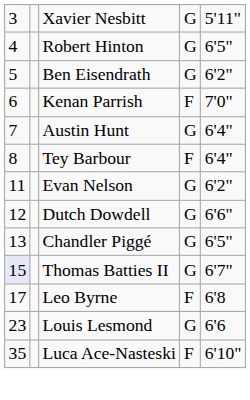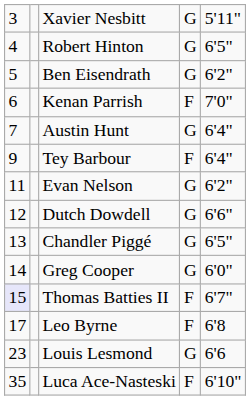 <table class="wikitable sortable" style="text-align: ">
 <tr>
 <td>3</td>
 <td></td>
 <td>Xavier Nesbitt</td>
 <td>G</td>
 <td>5'11"</td>
 </tr>
 <tr>
 <td>4</td>
 <td></td>
 <td>Robert Hinton</td>
 <td>G</td>
 <td>6'5"</td>
 </tr>
 <tr>
 <td>5</td>
 <td></td>
 <td>Ben Eisendrath</td>
 <td>G</td>
 <td>6'2"</td>
 </tr>
 <tr>
 <td>6</td>
 <td></td>
 <td>Kenan Parrish</td>
 <td>F</td>
 <td>7'0"</td>
 </tr>
 <tr>
 <td>7</td>
 <td></td>
 <td>Austin Hunt</td>
 <td>G</td>
 <td>6'4"</td>
 </tr>
 <tr>
-<td>8</td>
+<td>9</td>
 <td></td>
 <td>Tey Barbour</td>
 <td>F</td>
 <td>6'4"</td>
 </tr>
 <tr>
 <td>11</td>
 <td></td>
 <td>Evan Nelson</td>
 <td>G</td>
 <td>6'2"</td>
 </tr>
 <tr>
 <td>12</td>
 <td></td>
 <td>Dutch Dowdell</td>
 <td>G</td>
 <td>6'6"</td>
 </tr>
 <tr>
 <td>13</td>
 <td></td>
 <td>Chandler Piggé</td>
 <td>G</td>
 <td>6'5"</td>
 </tr>
 <tr>
+<td>14</td>
+<td></td>
+<td>Greg Cooper</td>
+<td>G</td>
+<td>6'0"</td>
+</tr>
+<tr>
 <td style="background: lavender;">15</td>
 <td></td>
 <td>Thomas Batties II</td>
-<td>G</td>
+<td>F</td>
 <td>6'7"</td>
 </tr>
 <tr>
 <td>17</td>
 <td></td>
 <td>Leo Byrne</td>
 <td>F</td>
 <td>6'8</td>
 </tr>
 <tr>
 <td>23</td>
 <td></td>
 <td>Louis Lesmond</td>
 <td>G</td>
 <td>6'6</td>
 </tr>
 <tr>
 <td>35</td>
 <td></td>
 <td>Luca Ace-Nasteski</td>
 <td>F</td>
 <td>6'10"</td>
 </tr>
 </table>
